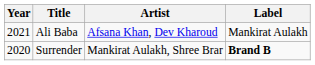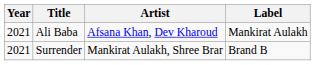 <table class="wikitable">
 <tr>
 <th>Year</th>
 <th>Title</th>
 <th>Artist</th>
 <th>Label</th>
 </tr>
 <tr>
 <td>2021</td>
 <td>Ali Baba</td>
 <td><a href='#'>Afsana Khan</a>, <a href='#'>Dev Kharoud</a></td>
 <td>Mankirat Aulakh</td>
 </tr>
 <tr>
-<td>2020</td>
+<td>2021</td>
 <td>Surrender</td>
 <td>Mankirat Aulakh, Shree Brar</td>
-<td><strong>Brand B</strong></td>
+<td>Brand B</td>
 </tr>
 </table>
